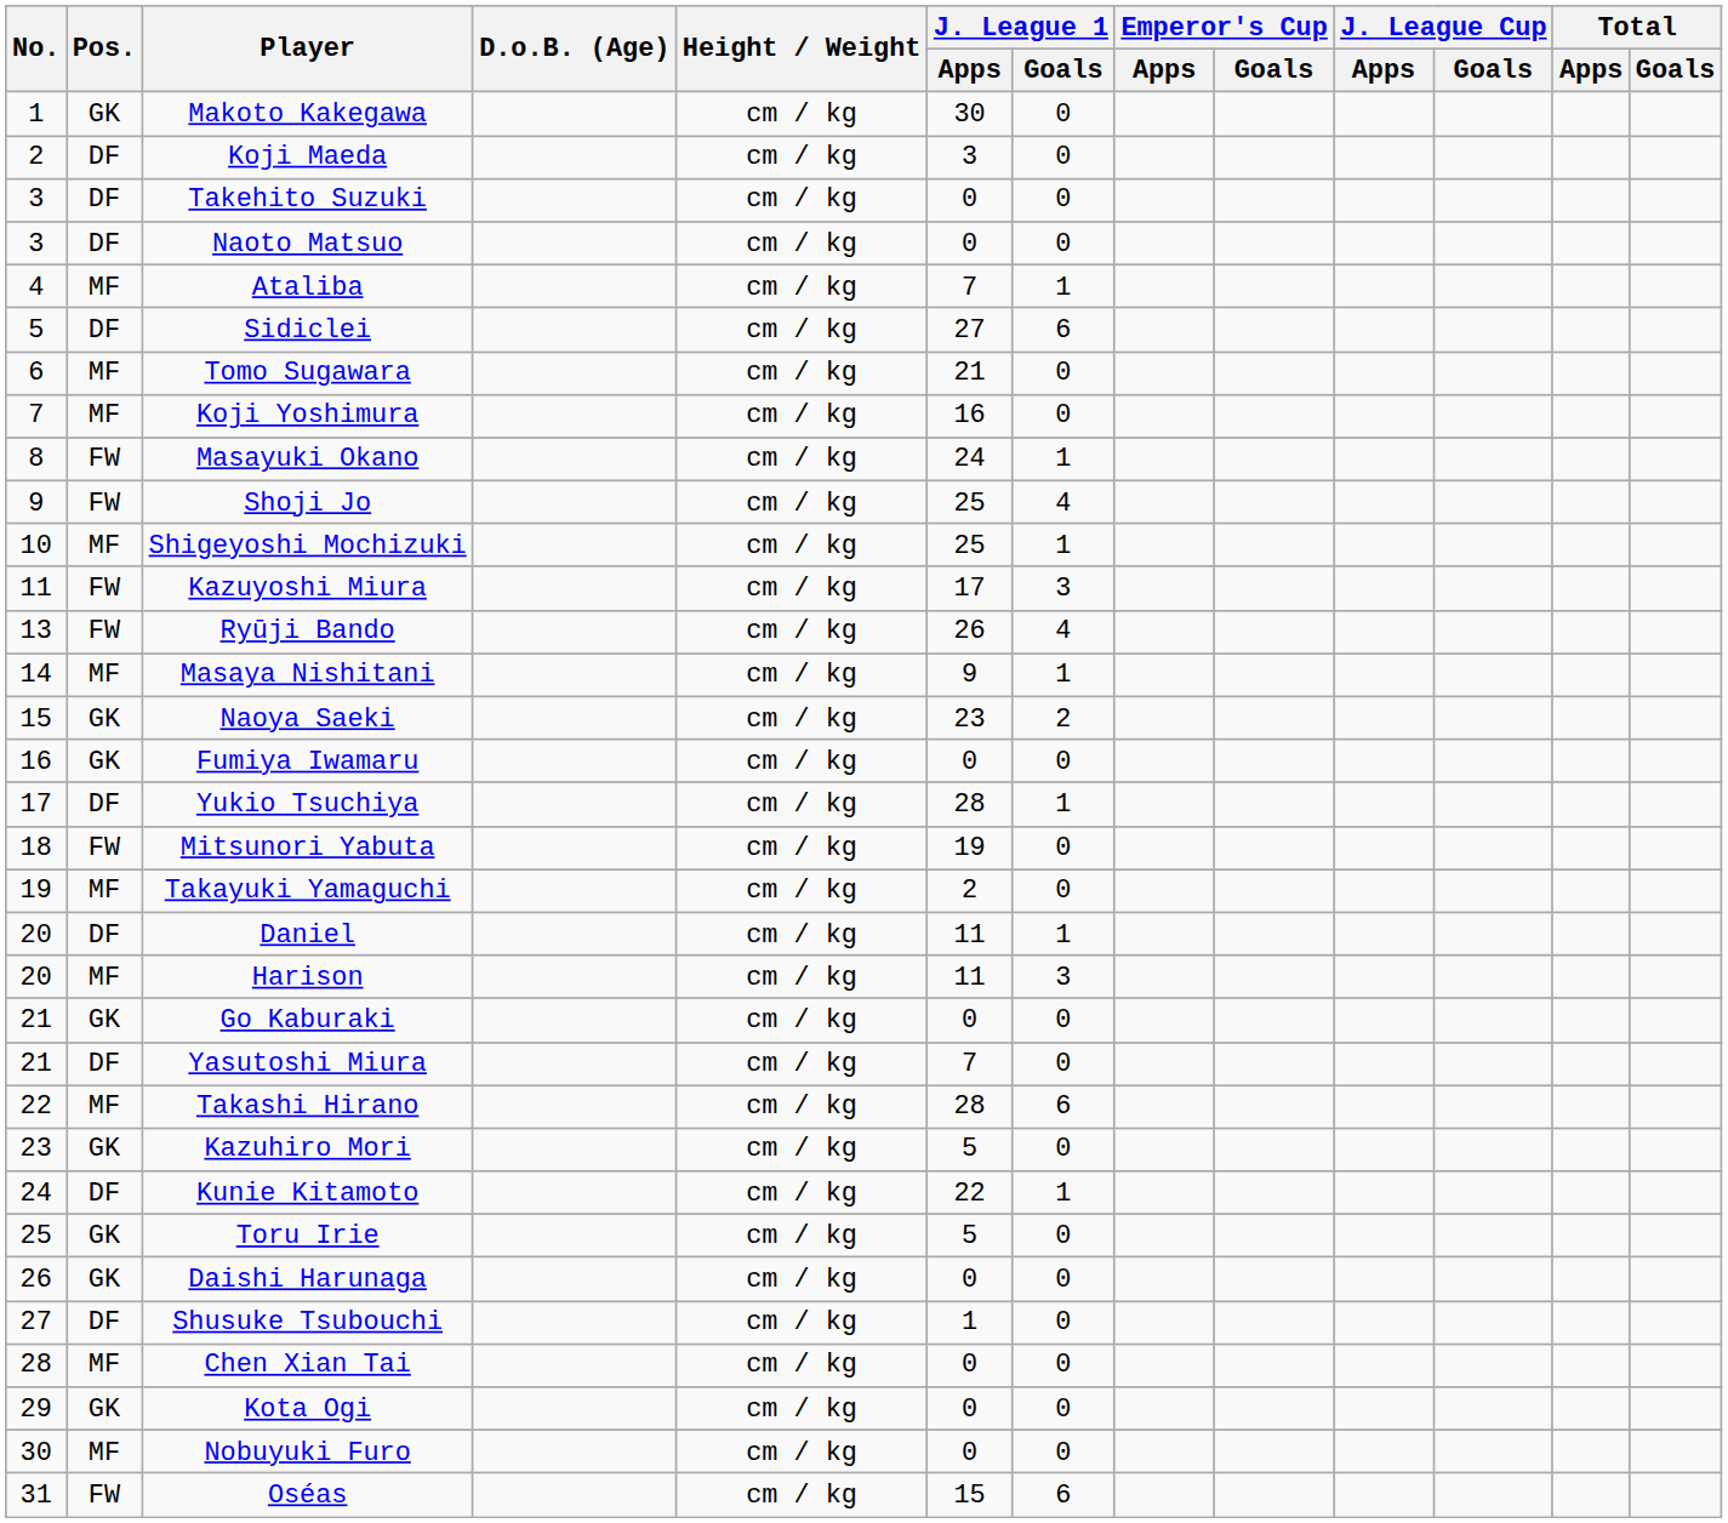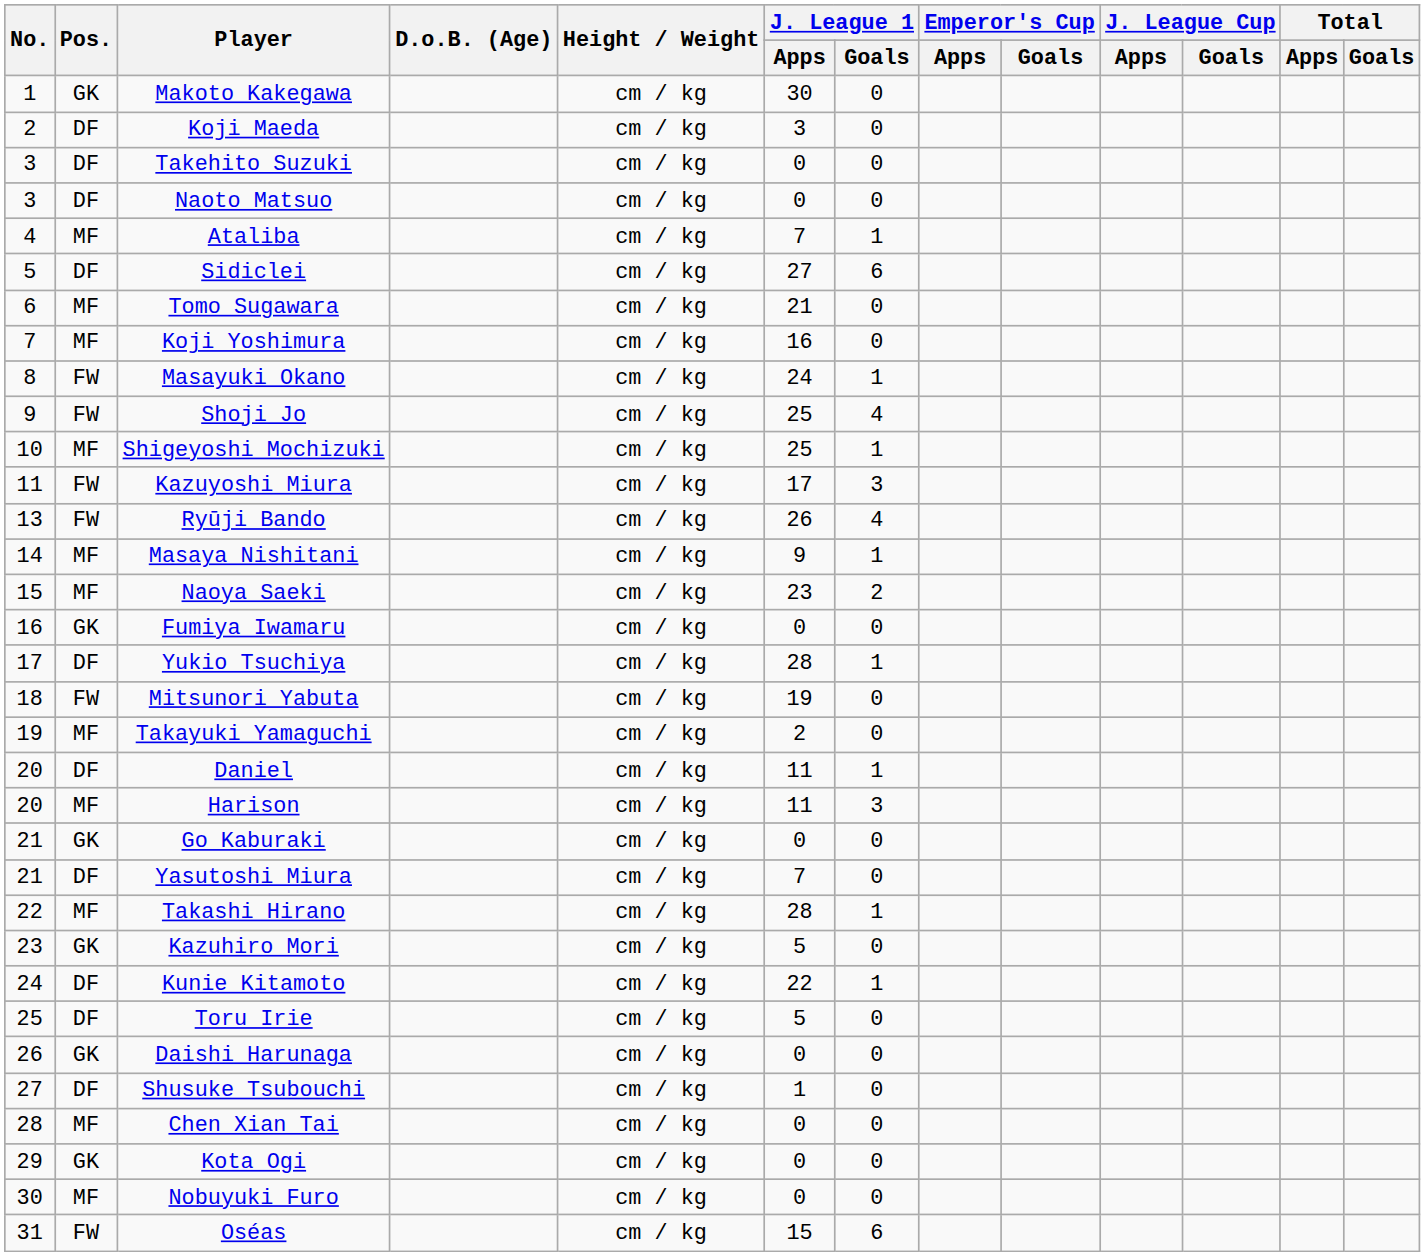 <table class="wikitable" style="text-align:center;">
 <tr>
 <th rowspan="2">No.</th>
 <th rowspan="2">Pos.</th>
 <th rowspan="2">Player</th>
 <th rowspan="2">D.o.B. (Age)</th>
 <th rowspan="2">Height / Weight</th>
 <th colspan="2"><a href='#'>J. League 1</a></th>
 <th colspan="2"><a href='#'>Emperor's Cup</a></th>
 <th colspan="2"><a href='#'>J. League Cup</a></th>
 <th colspan="2">Total</th>
 </tr>
 <tr>
 <th>Apps</th>
 <th>Goals</th>
 <th>Apps</th>
 <th>Goals</th>
 <th>Apps</th>
 <th>Goals</th>
 <th>Apps</th>
 <th>Goals</th>
 </tr>
 <tr>
 <td>1</td>
 <td>GK</td>
 <td><a href='#'>Makoto Kakegawa</a></td>
 <td></td>
 <td>cm / kg</td>
 <td>30</td>
 <td>0</td>
 <td></td>
 <td></td>
 <td></td>
 <td></td>
 <td></td>
 <td></td>
 </tr>
 <tr>
 <td>2</td>
 <td>DF</td>
 <td><a href='#'>Koji Maeda</a></td>
 <td></td>
 <td>cm / kg</td>
 <td>3</td>
 <td>0</td>
 <td></td>
 <td></td>
 <td></td>
 <td></td>
 <td></td>
 <td></td>
 </tr>
 <tr>
 <td>3</td>
 <td>DF</td>
 <td><a href='#'>Takehito Suzuki</a></td>
 <td></td>
 <td>cm / kg</td>
 <td>0</td>
 <td>0</td>
 <td></td>
 <td></td>
 <td></td>
 <td></td>
 <td></td>
 <td></td>
 </tr>
 <tr>
 <td>3</td>
 <td>DF</td>
 <td><a href='#'>Naoto Matsuo</a></td>
 <td></td>
 <td>cm / kg</td>
 <td>0</td>
 <td>0</td>
 <td></td>
 <td></td>
 <td></td>
 <td></td>
 <td></td>
 <td></td>
 </tr>
 <tr>
 <td>4</td>
 <td>MF</td>
 <td><a href='#'>Ataliba</a></td>
 <td></td>
 <td>cm / kg</td>
 <td>7</td>
 <td>1</td>
 <td></td>
 <td></td>
 <td></td>
 <td></td>
 <td></td>
 <td></td>
 </tr>
 <tr>
 <td>5</td>
 <td>DF</td>
 <td><a href='#'>Sidiclei</a></td>
 <td></td>
 <td>cm / kg</td>
 <td>27</td>
 <td>6</td>
 <td></td>
 <td></td>
 <td></td>
 <td></td>
 <td></td>
 <td></td>
 </tr>
 <tr>
 <td>6</td>
 <td>MF</td>
 <td><a href='#'>Tomo Sugawara</a></td>
 <td></td>
 <td>cm / kg</td>
 <td>21</td>
 <td>0</td>
 <td></td>
 <td></td>
 <td></td>
 <td></td>
 <td></td>
 <td></td>
 </tr>
 <tr>
 <td>7</td>
 <td>MF</td>
 <td><a href='#'>Koji Yoshimura</a></td>
 <td></td>
 <td>cm / kg</td>
 <td>16</td>
 <td>0</td>
 <td></td>
 <td></td>
 <td></td>
 <td></td>
 <td></td>
 <td></td>
 </tr>
 <tr>
 <td>8</td>
 <td>FW</td>
 <td><a href='#'>Masayuki Okano</a></td>
 <td></td>
 <td>cm / kg</td>
 <td>24</td>
 <td>1</td>
 <td></td>
 <td></td>
 <td></td>
 <td></td>
 <td></td>
 <td></td>
 </tr>
 <tr>
 <td>9</td>
 <td>FW</td>
 <td><a href='#'>Shoji Jo</a></td>
 <td></td>
 <td>cm / kg</td>
 <td>25</td>
 <td>4</td>
 <td></td>
 <td></td>
 <td></td>
 <td></td>
 <td></td>
 <td></td>
 </tr>
 <tr>
 <td>10</td>
 <td>MF</td>
 <td><a href='#'>Shigeyoshi Mochizuki</a></td>
 <td></td>
 <td>cm / kg</td>
 <td>25</td>
 <td>1</td>
 <td></td>
 <td></td>
 <td></td>
 <td></td>
 <td></td>
 <td></td>
 </tr>
 <tr>
 <td>11</td>
 <td>FW</td>
 <td><a href='#'>Kazuyoshi Miura</a></td>
 <td></td>
 <td>cm / kg</td>
 <td>17</td>
 <td>3</td>
 <td></td>
 <td></td>
 <td></td>
 <td></td>
 <td></td>
 <td></td>
 </tr>
 <tr>
 <td>13</td>
 <td>FW</td>
 <td><a href='#'>Ryūji Bando</a></td>
 <td></td>
 <td>cm / kg</td>
 <td>26</td>
 <td>4</td>
 <td></td>
 <td></td>
 <td></td>
 <td></td>
 <td></td>
 <td></td>
 </tr>
 <tr>
 <td>14</td>
 <td>MF</td>
 <td><a href='#'>Masaya Nishitani</a></td>
 <td></td>
 <td>cm / kg</td>
 <td>9</td>
 <td>1</td>
 <td></td>
 <td></td>
 <td></td>
 <td></td>
 <td></td>
 <td></td>
 </tr>
 <tr>
 <td>15</td>
-<td>GK</td>
+<td>MF</td>
 <td><a href='#'>Naoya Saeki</a></td>
 <td></td>
 <td>cm / kg</td>
 <td>23</td>
 <td>2</td>
 <td></td>
 <td></td>
 <td></td>
 <td></td>
 <td></td>
 <td></td>
 </tr>
 <tr>
 <td>16</td>
 <td>GK</td>
 <td><a href='#'>Fumiya Iwamaru</a></td>
 <td></td>
 <td>cm / kg</td>
 <td>0</td>
 <td>0</td>
 <td></td>
 <td></td>
 <td></td>
 <td></td>
 <td></td>
 <td></td>
 </tr>
 <tr>
 <td>17</td>
 <td>DF</td>
 <td><a href='#'>Yukio Tsuchiya</a></td>
 <td></td>
 <td>cm / kg</td>
 <td>28</td>
 <td>1</td>
 <td></td>
 <td></td>
 <td></td>
 <td></td>
 <td></td>
 <td></td>
 </tr>
 <tr>
 <td>18</td>
 <td>FW</td>
 <td><a href='#'>Mitsunori Yabuta</a></td>
 <td></td>
 <td>cm / kg</td>
 <td>19</td>
 <td>0</td>
 <td></td>
 <td></td>
 <td></td>
 <td></td>
 <td></td>
 <td></td>
 </tr>
 <tr>
 <td>19</td>
 <td>MF</td>
 <td><a href='#'>Takayuki Yamaguchi</a></td>
 <td></td>
 <td>cm / kg</td>
 <td>2</td>
 <td>0</td>
 <td></td>
 <td></td>
 <td></td>
 <td></td>
 <td></td>
 <td></td>
 </tr>
 <tr>
 <td>20</td>
 <td>DF</td>
 <td><a href='#'>Daniel</a></td>
 <td></td>
 <td>cm / kg</td>
 <td>11</td>
 <td>1</td>
 <td></td>
 <td></td>
 <td></td>
 <td></td>
 <td></td>
 <td></td>
 </tr>
 <tr>
 <td>20</td>
 <td>MF</td>
 <td><a href='#'>Harison</a></td>
 <td></td>
 <td>cm / kg</td>
 <td>11</td>
 <td>3</td>
 <td></td>
 <td></td>
 <td></td>
 <td></td>
 <td></td>
 <td></td>
 </tr>
 <tr>
 <td>21</td>
 <td>GK</td>
 <td><a href='#'>Go Kaburaki</a></td>
 <td></td>
 <td>cm / kg</td>
 <td>0</td>
 <td>0</td>
 <td></td>
 <td></td>
 <td></td>
 <td></td>
 <td></td>
 <td></td>
 </tr>
 <tr>
 <td>21</td>
 <td>DF</td>
 <td><a href='#'>Yasutoshi Miura</a></td>
 <td></td>
 <td>cm / kg</td>
 <td>7</td>
 <td>0</td>
 <td></td>
 <td></td>
 <td></td>
 <td></td>
 <td></td>
 <td></td>
 </tr>
 <tr>
 <td>22</td>
 <td>MF</td>
 <td><a href='#'>Takashi Hirano</a></td>
 <td></td>
 <td>cm / kg</td>
 <td>28</td>
-<td>6</td>
+<td>1</td>
 <td></td>
 <td></td>
 <td></td>
 <td></td>
 <td></td>
 <td></td>
 </tr>
 <tr>
 <td>23</td>
 <td>GK</td>
 <td><a href='#'>Kazuhiro Mori</a></td>
 <td></td>
 <td>cm / kg</td>
 <td>5</td>
 <td>0</td>
 <td></td>
 <td></td>
 <td></td>
 <td></td>
 <td></td>
 <td></td>
 </tr>
 <tr>
 <td>24</td>
 <td>DF</td>
 <td><a href='#'>Kunie Kitamoto</a></td>
 <td></td>
 <td>cm / kg</td>
 <td>22</td>
 <td>1</td>
 <td></td>
 <td></td>
 <td></td>
 <td></td>
 <td></td>
 <td></td>
 </tr>
 <tr>
 <td>25</td>
-<td>GK</td>
+<td>DF</td>
 <td><a href='#'>Toru Irie</a></td>
 <td></td>
 <td>cm / kg</td>
 <td>5</td>
 <td>0</td>
 <td></td>
 <td></td>
 <td></td>
 <td></td>
 <td></td>
 <td></td>
 </tr>
 <tr>
 <td>26</td>
 <td>GK</td>
 <td><a href='#'>Daishi Harunaga</a></td>
 <td></td>
 <td>cm / kg</td>
 <td>0</td>
 <td>0</td>
 <td></td>
 <td></td>
 <td></td>
 <td></td>
 <td></td>
 <td></td>
 </tr>
 <tr>
 <td>27</td>
 <td>DF</td>
 <td><a href='#'>Shusuke Tsubouchi</a></td>
 <td></td>
 <td>cm / kg</td>
 <td>1</td>
 <td>0</td>
 <td></td>
 <td></td>
 <td></td>
 <td></td>
 <td></td>
 <td></td>
 </tr>
 <tr>
 <td>28</td>
 <td>MF</td>
 <td><a href='#'>Chen Xian Tai</a></td>
 <td></td>
 <td>cm / kg</td>
 <td>0</td>
 <td>0</td>
 <td></td>
 <td></td>
 <td></td>
 <td></td>
 <td></td>
 <td></td>
 </tr>
 <tr>
 <td>29</td>
 <td>GK</td>
 <td><a href='#'>Kota Ogi</a></td>
 <td></td>
 <td>cm / kg</td>
 <td>0</td>
 <td>0</td>
 <td></td>
 <td></td>
 <td></td>
 <td></td>
 <td></td>
 <td></td>
 </tr>
 <tr>
 <td>30</td>
 <td>MF</td>
 <td><a href='#'>Nobuyuki Furo</a></td>
 <td></td>
 <td>cm / kg</td>
 <td>0</td>
 <td>0</td>
 <td></td>
 <td></td>
 <td></td>
 <td></td>
 <td></td>
 <td></td>
 </tr>
 <tr>
 <td>31</td>
 <td>FW</td>
 <td><a href='#'>Oséas</a></td>
 <td></td>
 <td>cm / kg</td>
 <td>15</td>
 <td>6</td>
 <td></td>
 <td></td>
 <td></td>
 <td></td>
 <td></td>
 <td></td>
 </tr>
 </table>
